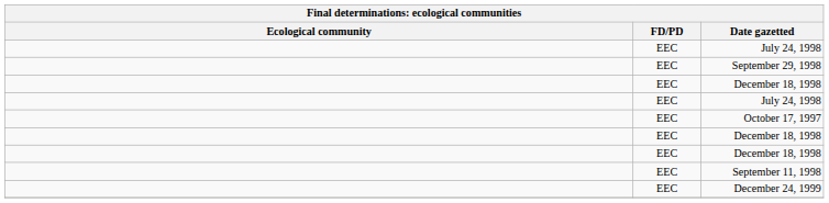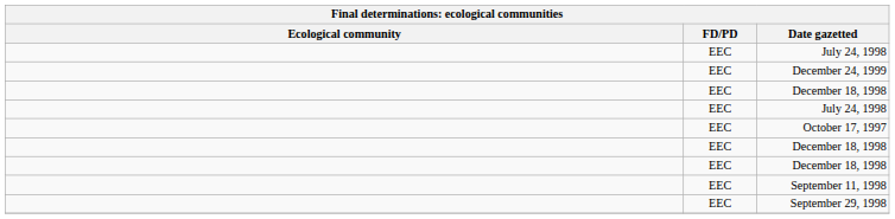 <table class="wikitable sortable">
 <tr>
 <th colspan=3>Final determinations: ecological communities</th>
 </tr>
 <tr>
 <th scope="col" width="900px">Ecological community</th>
 <th scope="col" width="90px">FD/PD</th>
 <th scope="col" width="170px">Date gazetted</th>
 </tr>
 <tr>
 <td></td>
 <td align="center">EEC</td>
 <td align="right">July 24, 1998</td>
 </tr>
 <tr>
 <td></td>
 <td align="center">EEC</td>
-<td align="right">September 29, 1998</td>
+<td align="right">December 24, 1999</td>
 </tr>
 <tr>
 <td></td>
 <td align="center">EEC</td>
 <td align="right">December 18, 1998</td>
 </tr>
 <tr>
 <td></td>
 <td align="center">EEC</td>
 <td align="right">July 24, 1998</td>
 </tr>
 <tr>
 <td></td>
 <td align="center">EEC</td>
 <td align="right">October 17, 1997</td>
 </tr>
 <tr>
 <td></td>
 <td align="center">EEC</td>
 <td align="right">December 18, 1998</td>
 </tr>
 <tr>
 <td></td>
 <td align="center">EEC</td>
 <td align="right">December 18, 1998</td>
 </tr>
 <tr>
 <td></td>
 <td align="center">EEC</td>
 <td align="right">September 11, 1998</td>
 </tr>
 <tr>
 <td></td>
 <td align="center">EEC</td>
-<td align="right">December 24, 1999</td>
+<td align="right">September 29, 1998</td>
 </tr>
 <tr>
 </tr>
 </table>
